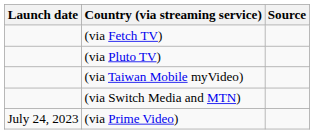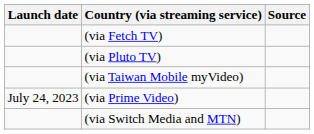 <table class="wikitable sortable plainrowheaders">
 <tr>
 <th scope="col">Launch date</th>
 <th scope="col">Country (via streaming service)</th>
 <th>Source</th>
 </tr>
 <tr>
 <td></td>
 <td> (via <a href='#'>Fetch TV</a>)</td>
 <td></td>
 </tr>
 <tr>
 <td></td>
 <td> (via <a href='#'>Pluto TV</a>)</td>
 <td></td>
 </tr>
 <tr>
 <td></td>
 <td> (via <a href='#'>Taiwan Mobile</a> myVideo)</td>
 <td></td>
 </tr>
 <tr>
+<td>July 24, 2023</td>
+<td> (via <a href='#'>Prime Video</a>)</td>
+<td></td>
+</tr>
+<tr>
 <td></td>
 <td> (via Switch Media and <a href='#'>MTN</a>)</td>
 <td></td>
 </tr>
-<tr>
-<td>July 24, 2023</td>
-<td> (via <a href='#'>Prime Video</a>)</td>
-<td></td>
-</tr>
 </table>
